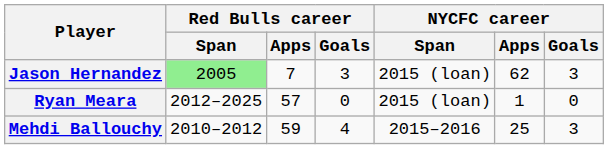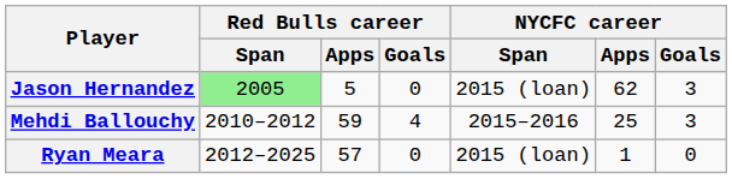 <table class="wikitable sortable plainrowheaders" style="text-align:center">
 <tr>
 <th rowspan="2" scope="col">Player</th>
 <th colspan="3" scope="col">Red Bulls career</th>
 <th colspan="3" scope="col">NYCFC career</th>
 </tr>
 <tr>
 <th scope="col">Span</th>
 <th scope="col">Apps</th>
 <th scope="col">Goals</th>
 <th scope="col">Span</th>
 <th scope="col">Apps</th>
 <th scope="col">Goals</th>
 </tr>
 <tr>
 <th scope="row" align="left"> <a href='#'>Jason Hernandez</a></th>
 <td style="background: lightgreen;">2005</td>
-<td>7</td>
-<td>3</td>
+<td>5</td>
+<td>0</td>
 <td>2015 (loan)</td>
 <td>62</td>
+<td>3</td>
+</tr>
+<tr>
+<th scope="row" align="left"> <a href='#'>Mehdi Ballouchy</a></th>
+<td>2010–2012</td>
+<td>59</td>
+<td>4</td>
+<td>2015–2016</td>
+<td>25</td>
 <td>3</td>
 </tr>
 <tr>
 <th scope="row" align="left"> <strong><a href='#'>Ryan Meara</a></strong></th>
 <td>2012–2025</td>
 <td>57</td>
 <td>0</td>
 <td>2015 (loan)</td>
 <td>1</td>
 <td>0</td>
 </tr>
-<tr>
-<th scope="row" align="left"> <a href='#'>Mehdi Ballouchy</a></th>
-<td>2010–2012</td>
-<td>59</td>
-<td>4</td>
-<td>2015–2016</td>
-<td>25</td>
-<td>3</td>
-</tr>
 </table>
